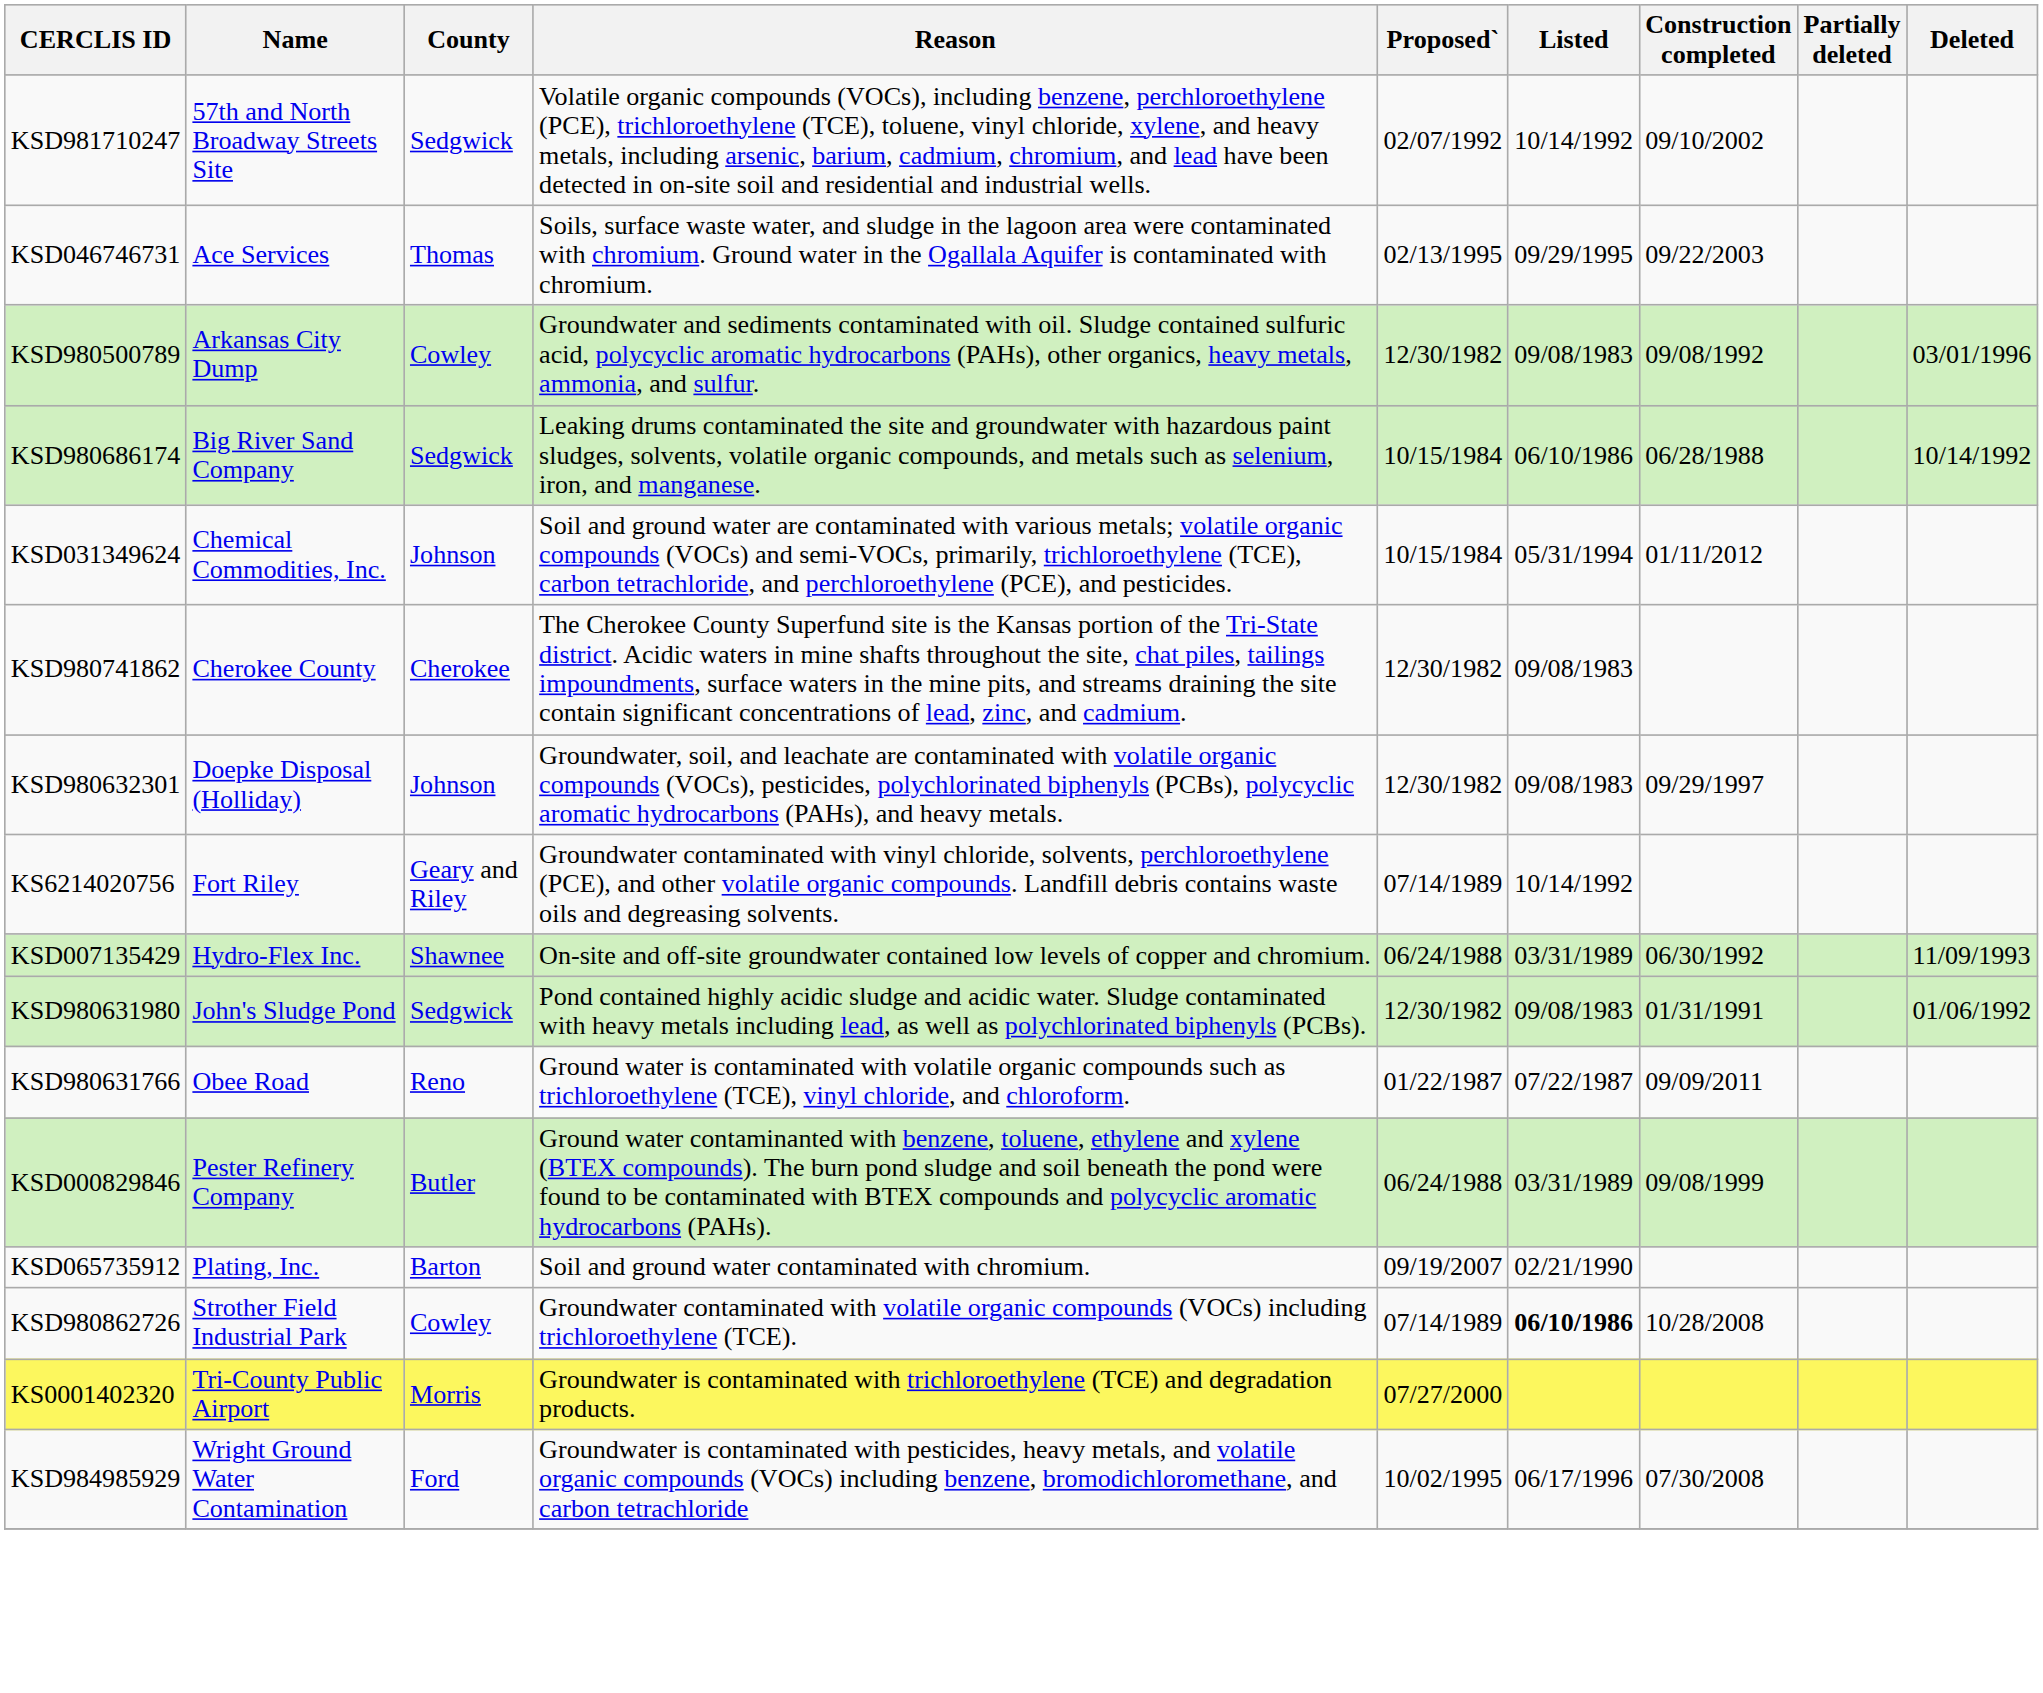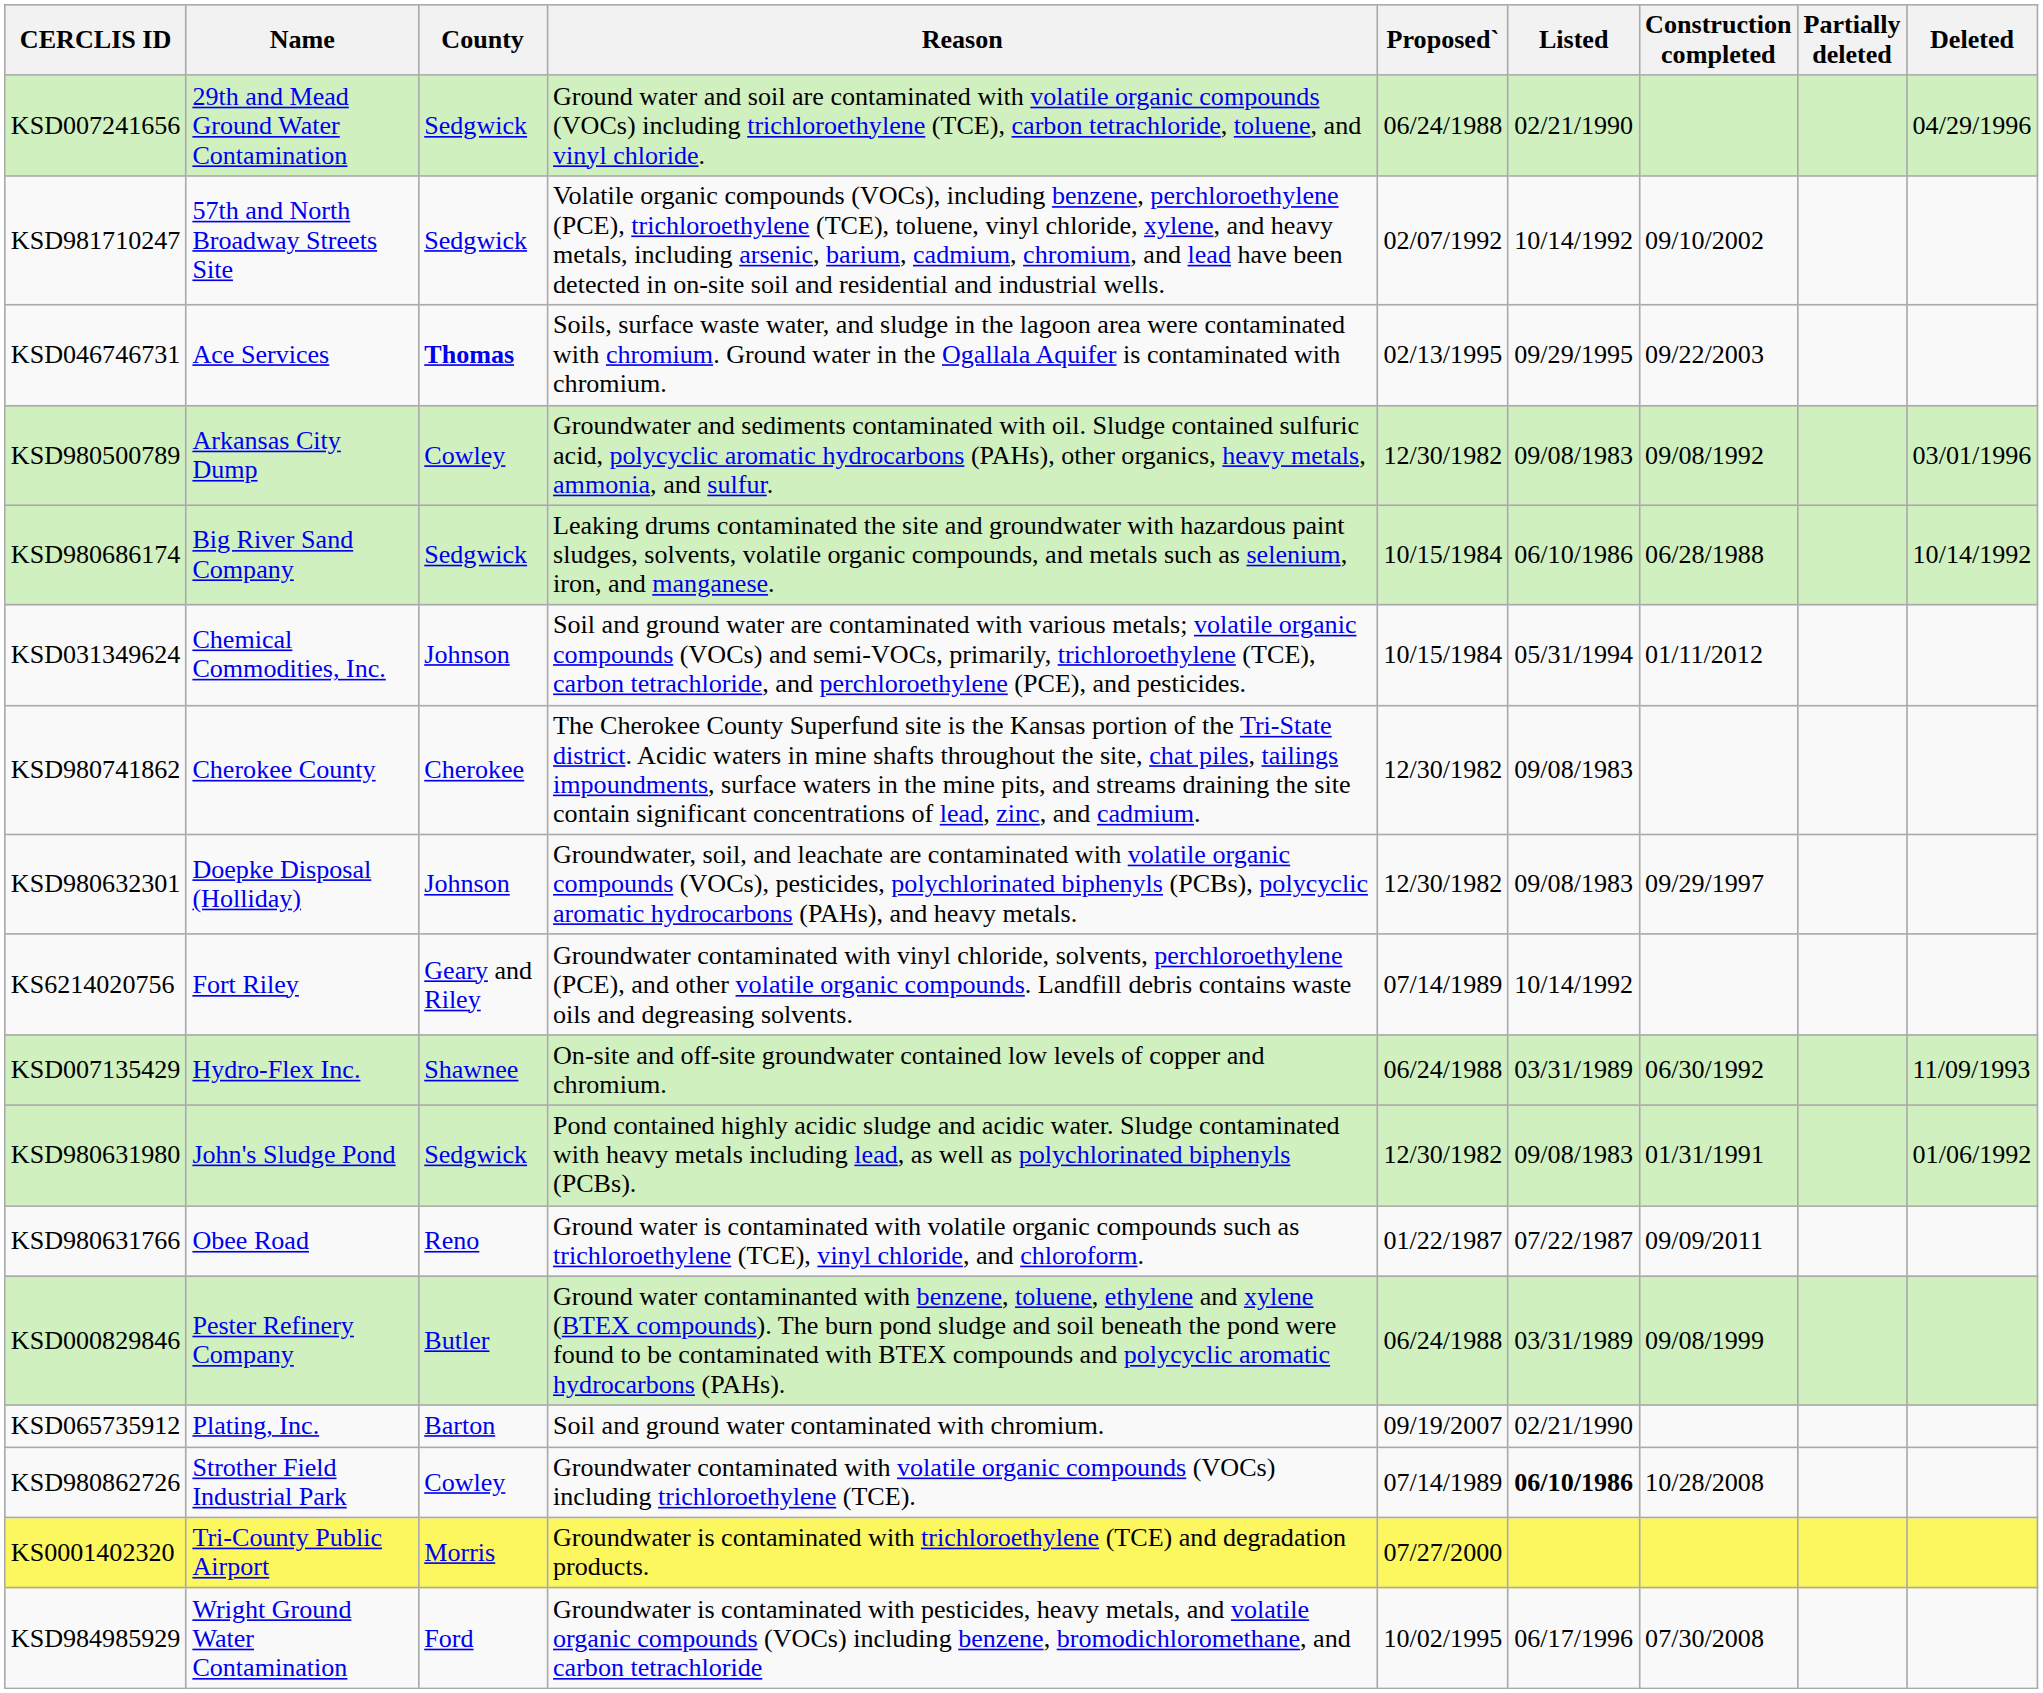 <table class="wikitable sortable">
 <tr>
 <th>CERCLIS ID</th>
 <th>Name</th>
 <th>County</th>
 <th>Reason</th>
 <th>Proposed`</th>
 <th>Listed</th>
 <th>Construction<br>completed</th>
 <th>Partially<br>deleted</th>
 <th>Deleted</th>
+</tr>
+<tr style="background:#d0f0c0">
+<td>KSD007241656</td>
+<td><a href='#'>29th and Mead Ground Water Contamination</a></td>
+<td><a href='#'>Sedgwick</a></td>
+<td>Ground water and soil are contaminated with <a href='#'>volatile organic compounds</a> (VOCs) including <a href='#'>trichloroethylene</a> (TCE), <a href='#'>carbon tetrachloride</a>, <a href='#'>toluene</a>, and <a href='#'>vinyl chloride</a>.</td>
+<td>06/24/1988</td>
+<td>02/21/1990</td>
+<td></td>
+<td></td>
+<td>04/29/1996</td>
 </tr>
 <tr>
 <td>KSD981710247</td>
 <td><a href='#'>57th and North Broadway Streets Site</a></td>
 <td><a href='#'>Sedgwick</a></td>
 <td>Volatile organic compounds (VOCs), including <a href='#'>benzene</a>, <a href='#'>perchloroethylene</a> (PCE), <a href='#'>trichloroethylene</a> (TCE), toluene, vinyl chloride, <a href='#'>xylene</a>, and heavy metals, including <a href='#'>arsenic</a>, <a href='#'>barium</a>, <a href='#'>cadmium</a>, <a href='#'>chromium</a>, and <a href='#'>lead</a> have been detected in on-site soil and residential and industrial wells.</td>
 <td>02/07/1992</td>
 <td>10/14/1992</td>
 <td>09/10/2002</td>
 <td></td>
 <td></td>
 </tr>
 <tr>
 <td>KSD046746731</td>
 <td><a href='#'>Ace Services</a></td>
-<td><a href='#'>Thomas</a></td>
+<td><strong><a href='#'>Thomas</a></strong></td>
 <td>Soils, surface waste water, and sludge in the lagoon area were contaminated with <a href='#'>chromium</a>.  Ground water in the <a href='#'>Ogallala Aquifer</a> is contaminated with chromium.</td>
 <td>02/13/1995</td>
 <td>09/29/1995</td>
 <td>09/22/2003</td>
 <td></td>
 <td></td>
 </tr>
 <tr style="background:#d0f0c0">
 <td>KSD980500789</td>
 <td><a href='#'>Arkansas City Dump</a></td>
 <td><a href='#'>Cowley</a></td>
 <td>Groundwater and sediments contaminated with oil.  Sludge contained sulfuric acid, <a href='#'>polycyclic aromatic hydrocarbons</a> (PAHs), other organics, <a href='#'>heavy metals</a>, <a href='#'>ammonia</a>, and <a href='#'>sulfur</a>.</td>
 <td>12/30/1982</td>
 <td>09/08/1983</td>
 <td>09/08/1992</td>
 <td></td>
 <td>03/01/1996</td>
 </tr>
 <tr style="background:#d0f0c0">
 <td>KSD980686174</td>
 <td><a href='#'>Big River Sand Company</a></td>
 <td><a href='#'>Sedgwick</a></td>
 <td>Leaking drums contaminated the site and groundwater with hazardous paint sludges, solvents, volatile organic compounds, and metals such as <a href='#'>selenium</a>, iron, and <a href='#'>manganese</a>.</td>
 <td>10/15/1984</td>
 <td>06/10/1986</td>
 <td>06/28/1988</td>
 <td></td>
 <td>10/14/1992</td>
 </tr>
 <tr>
 <td>KSD031349624</td>
 <td><a href='#'>Chemical Commodities, Inc.</a></td>
 <td><a href='#'>Johnson</a></td>
 <td>Soil and ground water are contaminated with various metals; <a href='#'>volatile organic compounds</a> (VOCs) and semi-VOCs, primarily, <a href='#'>trichloroethylene</a> (TCE), <a href='#'>carbon tetrachloride</a>, and <a href='#'>perchloroethylene</a> (PCE), and pesticides.</td>
 <td>10/15/1984</td>
 <td>05/31/1994</td>
 <td>01/11/2012</td>
 <td></td>
 <td></td>
 </tr>
 <tr>
 <td>KSD980741862</td>
 <td><a href='#'>Cherokee County</a></td>
 <td><a href='#'>Cherokee</a></td>
 <td>The Cherokee County Superfund site is the Kansas portion of the <a href='#'>Tri-State district</a>.  Acidic waters in mine shafts throughout the site, <a href='#'>chat piles</a>, <a href='#'>tailings impoundments</a>, surface waters in the mine pits, and streams draining the site contain significant concentrations of <a href='#'>lead</a>, <a href='#'>zinc</a>, and <a href='#'>cadmium</a>.</td>
 <td>12/30/1982</td>
 <td>09/08/1983</td>
 <td></td>
 <td></td>
 <td></td>
 </tr>
 <tr>
 <td>KSD980632301</td>
 <td><a href='#'>Doepke Disposal (Holliday)</a></td>
 <td><a href='#'>Johnson</a></td>
 <td>Groundwater, soil, and leachate are contaminated with <a href='#'>volatile organic compounds</a> (VOCs), pesticides, <a href='#'>polychlorinated biphenyls</a> (PCBs), <a href='#'>polycyclic aromatic hydrocarbons</a> (PAHs), and heavy metals.</td>
 <td>12/30/1982</td>
 <td>09/08/1983</td>
 <td>09/29/1997</td>
 <td></td>
 <td></td>
 </tr>
 <tr>
 <td>KS6214020756</td>
 <td><a href='#'>Fort Riley</a></td>
 <td><a href='#'>Geary</a> and <a href='#'>Riley</a></td>
 <td>Groundwater contaminated with vinyl chloride, solvents, <a href='#'>perchloroethylene</a> (PCE), and other <a href='#'>volatile organic compounds</a>.  Landfill debris contains waste oils and degreasing solvents.</td>
 <td>07/14/1989</td>
 <td>10/14/1992</td>
 <td></td>
 <td></td>
 <td></td>
 </tr>
 <tr style="background:#d0f0c0">
 <td>KSD007135429</td>
 <td><a href='#'>Hydro-Flex Inc.</a></td>
 <td><a href='#'>Shawnee</a></td>
 <td>On-site and off-site groundwater contained low levels of copper and chromium.</td>
 <td>06/24/1988</td>
 <td>03/31/1989</td>
 <td>06/30/1992</td>
 <td></td>
 <td>11/09/1993</td>
 </tr>
 <tr style="background:#d0f0c0">
 <td>KSD980631980</td>
 <td><a href='#'>John's Sludge Pond</a></td>
 <td><a href='#'>Sedgwick</a></td>
 <td>Pond contained highly acidic sludge and acidic water.  Sludge contaminated with heavy metals including <a href='#'>lead</a>, as well as <a href='#'>polychlorinated biphenyls</a> (PCBs).</td>
 <td>12/30/1982</td>
 <td>09/08/1983</td>
 <td>01/31/1991</td>
 <td></td>
 <td>01/06/1992</td>
 </tr>
 <tr>
 <td>KSD980631766</td>
 <td><a href='#'>Obee Road</a></td>
 <td><a href='#'>Reno</a></td>
 <td>Ground water is contaminated with volatile organic compounds such as <a href='#'>trichloroethylene</a> (TCE), <a href='#'>vinyl chloride</a>, and <a href='#'>chloroform</a>.</td>
 <td>01/22/1987</td>
 <td>07/22/1987</td>
 <td>09/09/2011</td>
 <td></td>
 <td></td>
 </tr>
 <tr style="background:#d0f0c0">
 <td>KSD000829846</td>
 <td><a href='#'>Pester Refinery Company</a></td>
 <td><a href='#'>Butler</a></td>
 <td>Ground water contaminanted with <a href='#'>benzene</a>, <a href='#'>toluene</a>, <a href='#'>ethylene</a> and <a href='#'>xylene</a> (<a href='#'>BTEX compounds</a>). The burn pond sludge and soil beneath the pond were found to be contaminated with BTEX compounds and <a href='#'>polycyclic aromatic hydrocarbons</a> (PAHs).</td>
 <td>06/24/1988</td>
 <td>03/31/1989</td>
 <td>09/08/1999</td>
 <td></td>
 <td></td>
 </tr>
 <tr>
 <td>KSD065735912</td>
 <td><a href='#'>Plating, Inc.</a></td>
 <td><a href='#'>Barton</a></td>
 <td>Soil and ground water contaminated with chromium.</td>
 <td>09/19/2007</td>
 <td>02/21/1990</td>
 <td></td>
 <td></td>
 <td></td>
 </tr>
 <tr>
 <td>KSD980862726</td>
 <td><a href='#'>Strother Field Industrial Park</a></td>
 <td><a href='#'>Cowley</a></td>
 <td>Groundwater contaminated with <a href='#'>volatile organic compounds</a> (VOCs) including <a href='#'>trichloroethylene</a> (TCE).</td>
 <td>07/14/1989</td>
 <td><strong>06/10/1986</strong></td>
 <td>10/28/2008</td>
 <td></td>
 <td></td>
 </tr>
 <tr style="background:#fcf75e">
 <td>KS0001402320</td>
 <td><a href='#'>Tri-County Public Airport</a></td>
 <td><a href='#'>Morris</a></td>
 <td>Groundwater is contaminated with <a href='#'>trichloroethylene</a> (TCE) and degradation products.</td>
 <td>07/27/2000</td>
 <td></td>
 <td></td>
 <td></td>
 <td></td>
 </tr>
 <tr>
 <td>KSD984985929</td>
 <td><a href='#'>Wright Ground Water Contamination</a></td>
 <td><a href='#'>Ford</a></td>
 <td>Groundwater is contaminated with pesticides, heavy metals, and <a href='#'>volatile organic compounds</a> (VOCs) including <a href='#'>benzene</a>, <a href='#'>bromodichloromethane</a>, and <a href='#'>carbon tetrachloride</a></td>
 <td>10/02/1995</td>
 <td>06/17/1996</td>
 <td>07/30/2008</td>
 <td></td>
 <td></td>
 </tr>
 <tr>
 </tr>
 </table>
